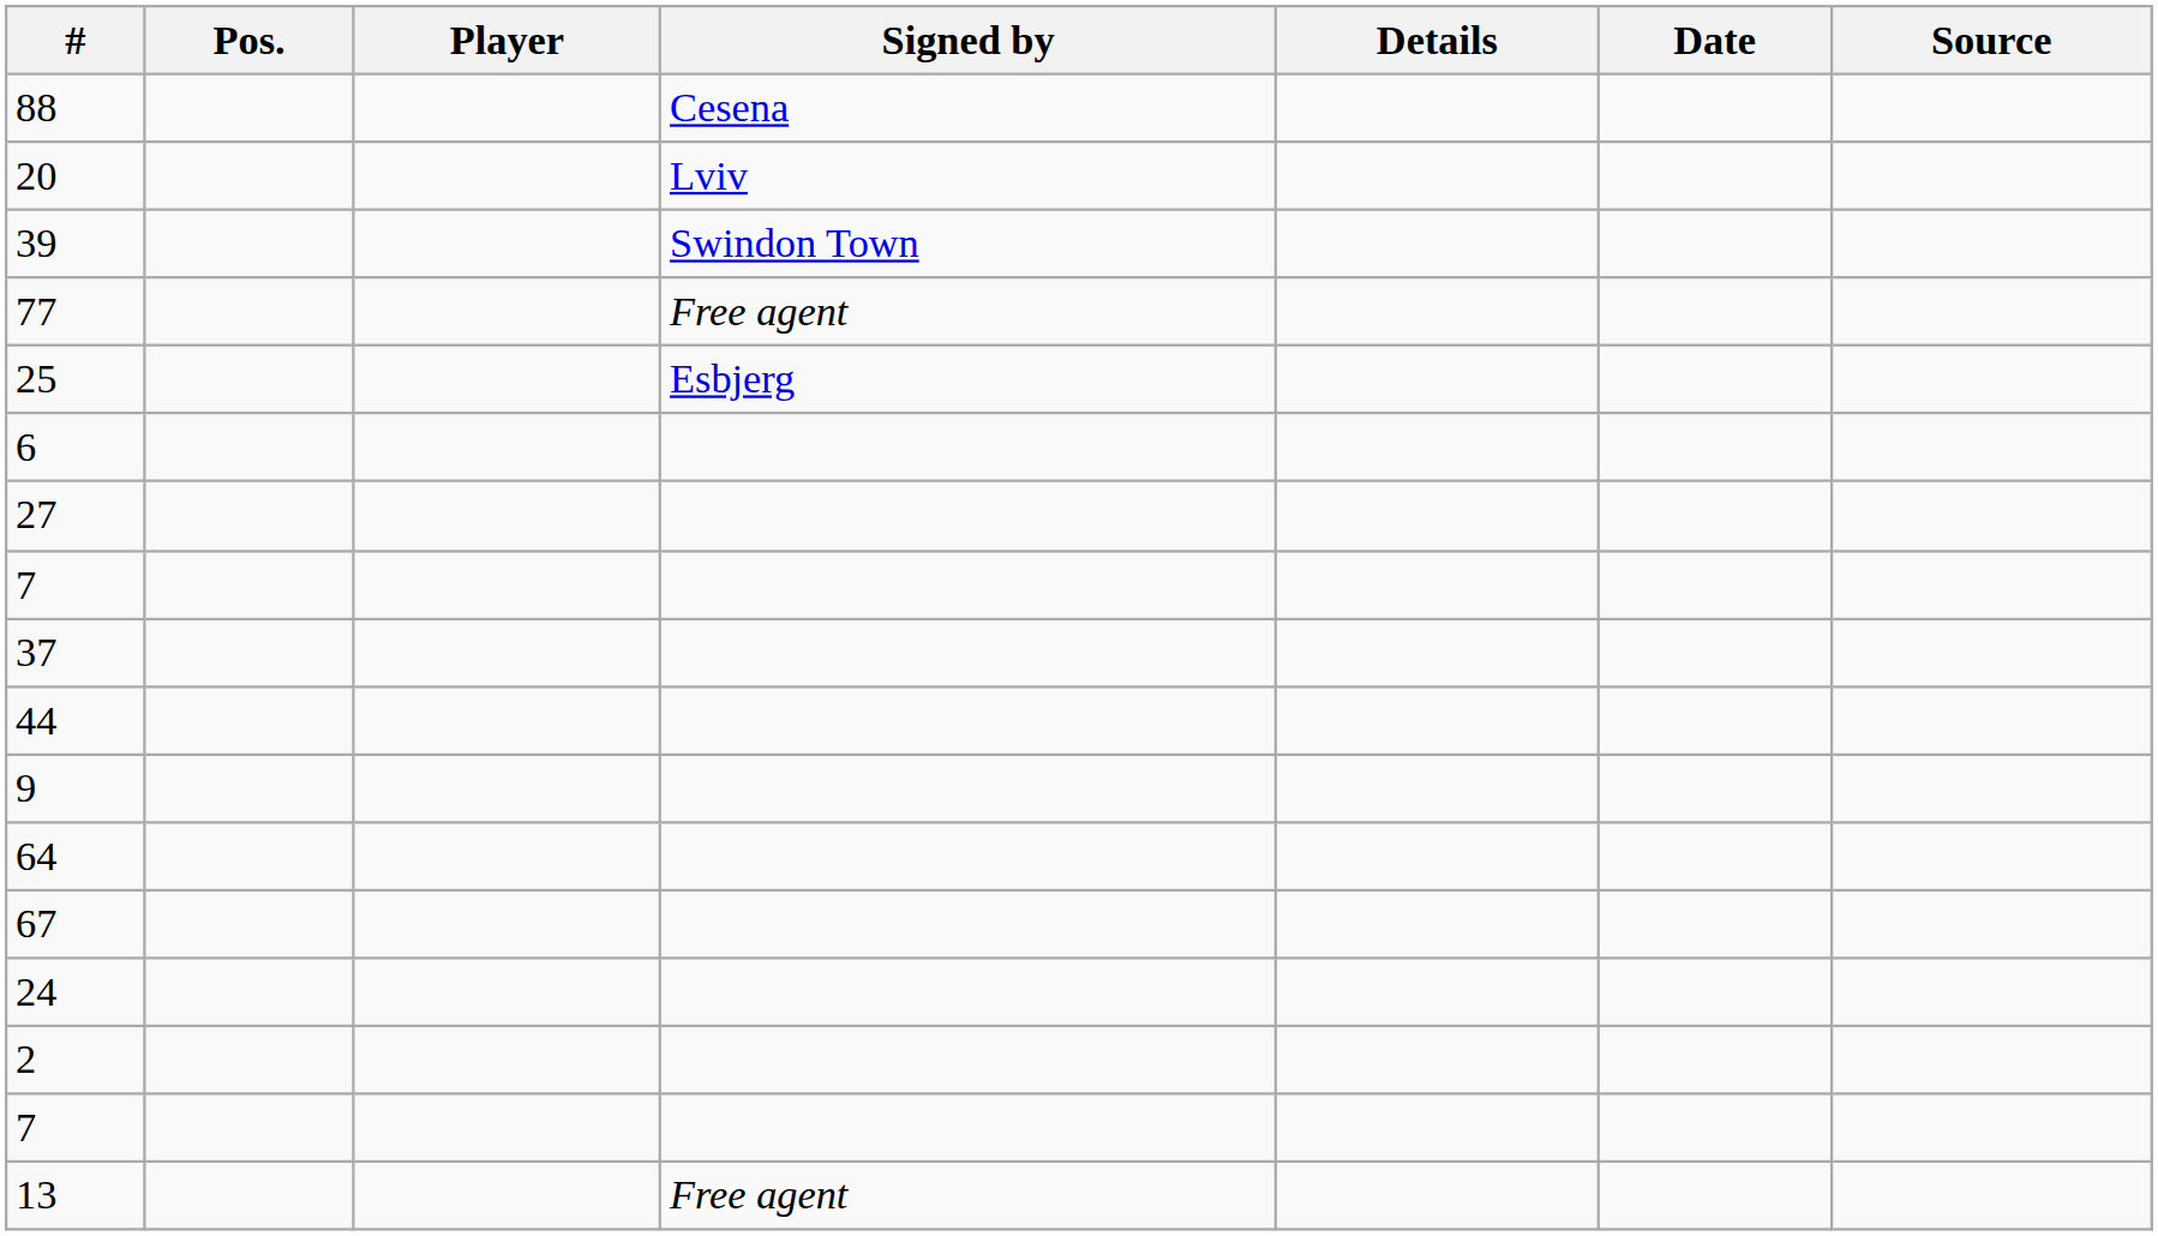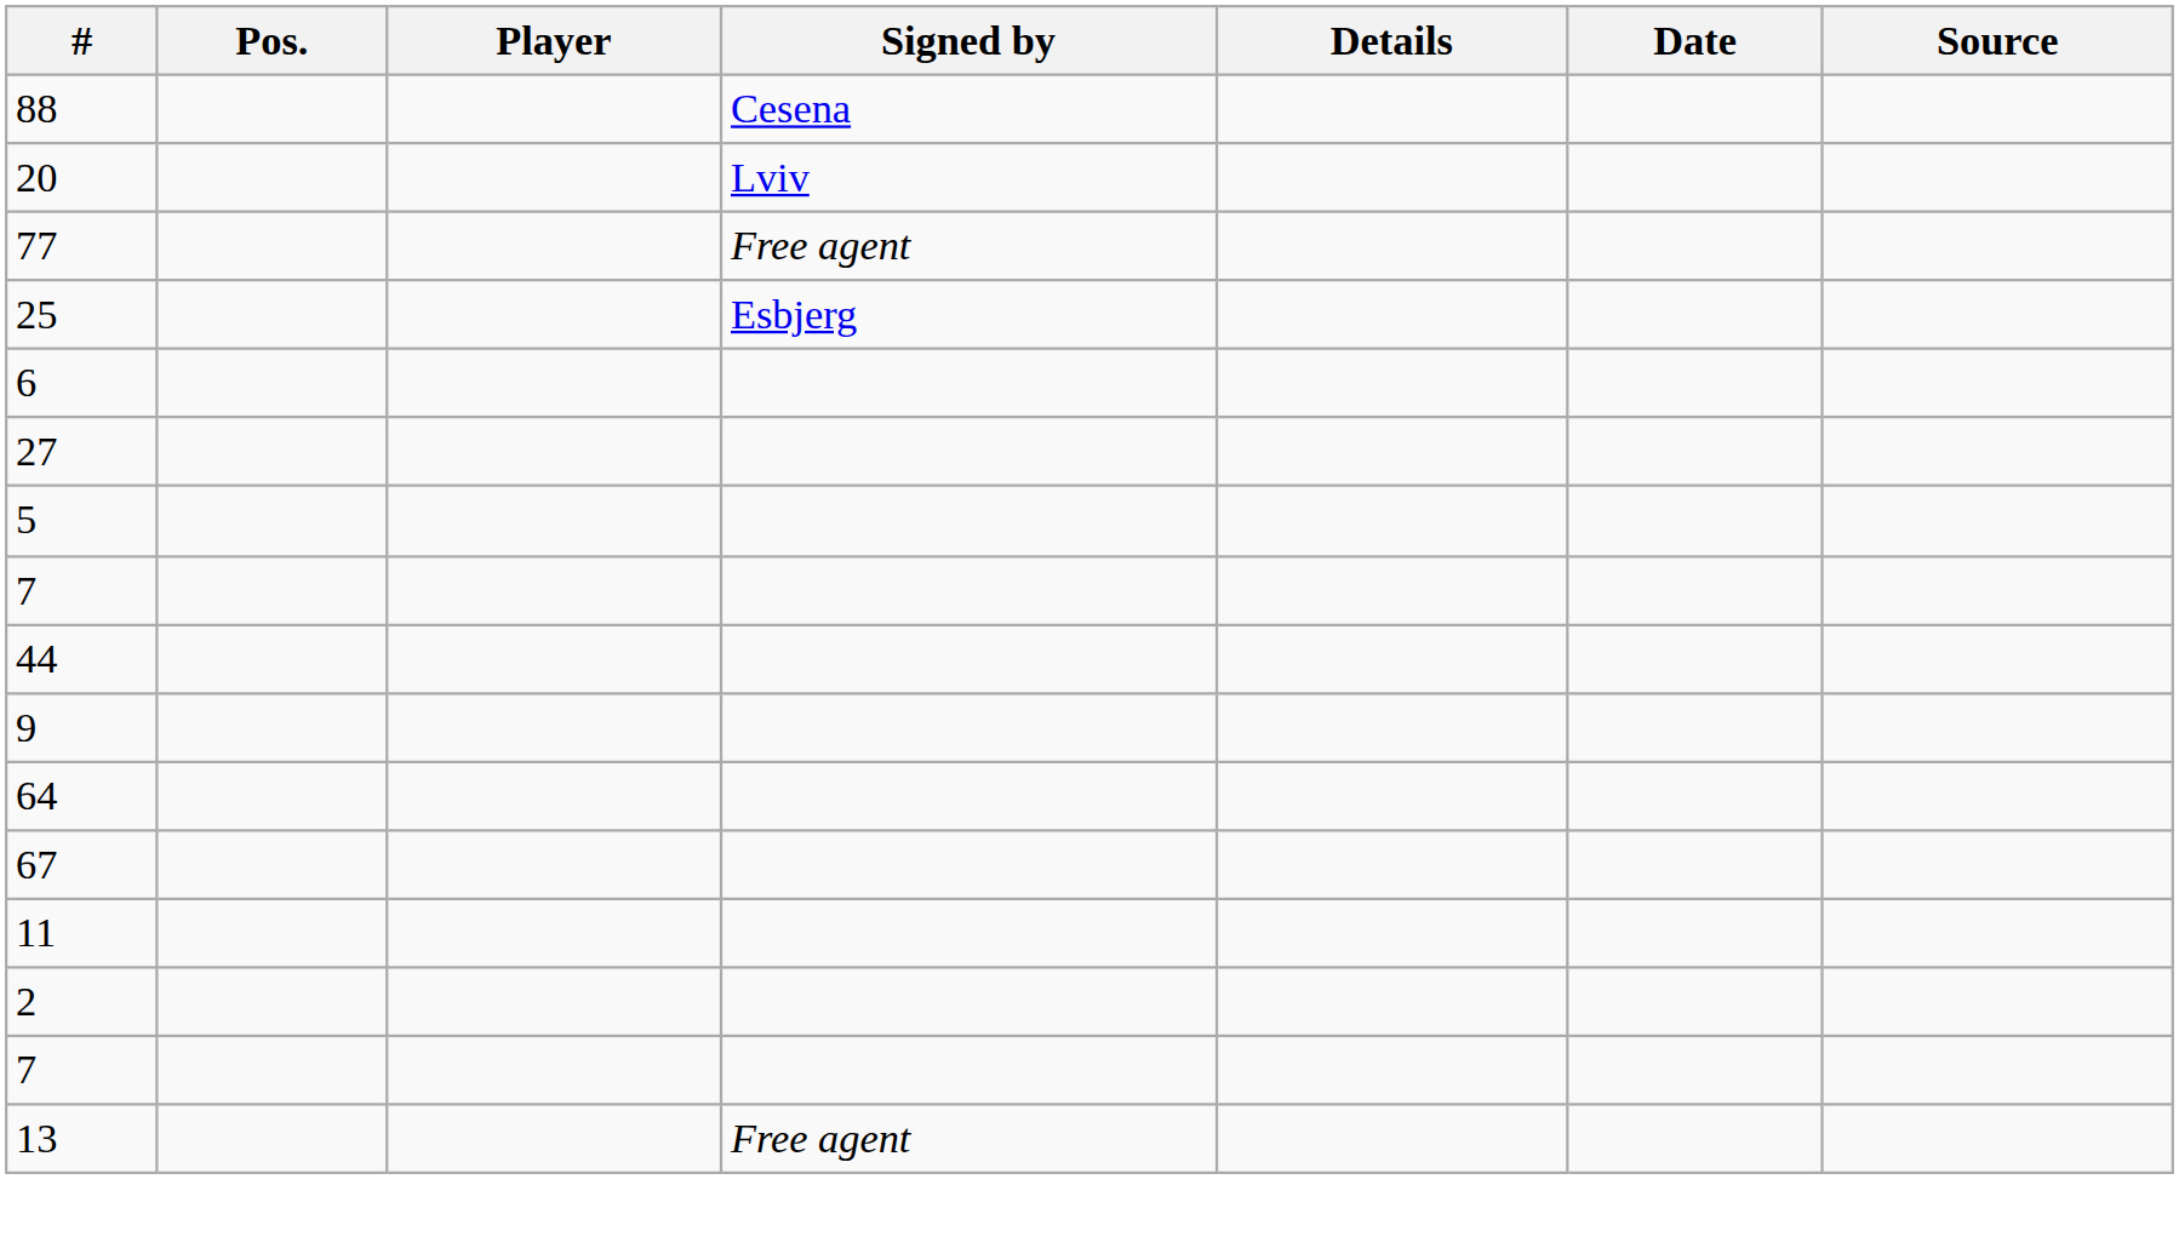 <table class="wikitable sortable" style="width:50%; font-size:95%; text-align:left;">
 <tr>
 <th>#</th>
 <th>Pos.</th>
 <th>Player</th>
 <th>Signed by</th>
 <th>Details</th>
 <th>Date</th>
 <th>Source</th>
 </tr>
 <tr>
 <td>88</td>
 <td></td>
 <td></td>
 <td> <a href='#'>Cesena</a></td>
 <td></td>
 <td></td>
 <td></td>
 </tr>
 <tr>
 <td>20</td>
 <td></td>
 <td></td>
 <td> <a href='#'>Lviv</a></td>
-<td></td>
-<td></td>
-<td></td>
-</tr>
-<tr>
-<td>39</td>
-<td></td>
-<td></td>
-<td> <a href='#'>Swindon Town</a></td>
 <td></td>
 <td></td>
 <td></td>
 </tr>
 <tr>
 <td>77</td>
 <td></td>
 <td></td>
 <td><em>Free agent</em></td>
 <td></td>
 <td></td>
 <td></td>
 </tr>
 <tr>
 <td>25</td>
 <td></td>
 <td></td>
 <td> <a href='#'>Esbjerg</a></td>
 <td></td>
 <td></td>
 <td></td>
 </tr>
 <tr>
 <td>6</td>
 <td></td>
 <td></td>
 <td></td>
 <td></td>
 <td></td>
 <td></td>
 </tr>
 <tr>
 <td>27</td>
 <td></td>
 <td></td>
 <td></td>
 <td></td>
 <td></td>
 <td></td>
 </tr>
 <tr>
-<td>7</td>
+<td>5</td>
 <td></td>
 <td></td>
 <td></td>
 <td></td>
 <td></td>
 <td></td>
 </tr>
 <tr>
-<td>37</td>
+<td>7</td>
 <td></td>
 <td></td>
 <td></td>
 <td></td>
 <td></td>
 <td></td>
 </tr>
 <tr>
 <td>44</td>
 <td></td>
 <td></td>
 <td></td>
 <td></td>
 <td></td>
 <td></td>
 </tr>
 <tr>
 <td>9</td>
 <td></td>
 <td></td>
 <td></td>
 <td></td>
 <td></td>
 <td></td>
 </tr>
 <tr>
 <td>64</td>
 <td></td>
 <td></td>
 <td></td>
 <td></td>
 <td></td>
 <td></td>
 </tr>
 <tr>
 <td>67</td>
 <td></td>
 <td></td>
 <td></td>
 <td></td>
 <td></td>
 <td></td>
 </tr>
 <tr>
-<td>24</td>
+<td>11</td>
 <td></td>
 <td></td>
 <td></td>
 <td></td>
 <td></td>
 <td></td>
 </tr>
 <tr>
 <td>2</td>
 <td></td>
 <td></td>
 <td></td>
 <td></td>
 <td></td>
 <td></td>
 </tr>
 <tr>
 <td>7</td>
 <td></td>
 <td></td>
 <td></td>
 <td></td>
 <td></td>
 <td></td>
 </tr>
 <tr>
 <td>13</td>
 <td></td>
 <td></td>
 <td><em>Free agent</em></td>
 <td></td>
 <td></td>
 <td></td>
 </tr>
 </table>
